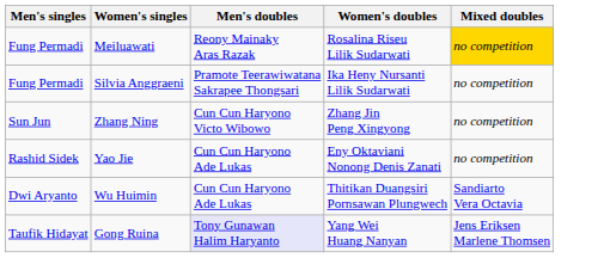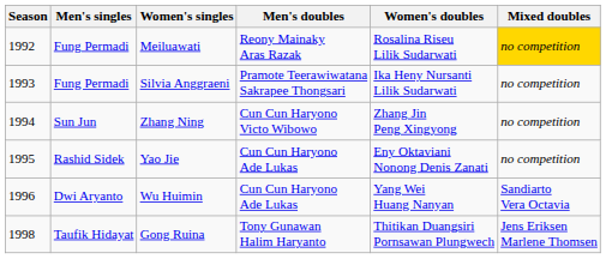 <table class=wikitable style="font-size:90%;">
 <tr>
+<th>Season</th>
 <th>Men's singles</th>
 <th>Women's singles</th>
 <th>Men's doubles</th>
 <th>Women's doubles</th>
 <th>Mixed doubles</th>
 </tr>
 <tr>
+<td>1992 </td>
 <td> <a href='#'>Fung Permadi</a></td>
 <td> <a href='#'>Meiluawati</a></td>
 <td> <a href='#'>Reony Mainaky</a> <br>  <a href='#'>Aras Razak</a></td>
 <td> <a href='#'>Rosalina Riseu</a> <br>  <a href='#'>Lilik Sudarwati</a></td>
 <td style="background: gold;"><em>no competition</em></td>
 </tr>
 <tr>
+<td>1993 </td>
 <td> <a href='#'>Fung Permadi</a></td>
 <td> <a href='#'>Silvia Anggraeni</a></td>
 <td> <a href='#'>Pramote Teerawiwatana</a> <br>  <a href='#'>Sakrapee Thongsari</a></td>
 <td> <a href='#'>Ika Heny Nursanti</a> <br>  <a href='#'>Lilik Sudarwati</a></td>
 <td><em>no competition</em></td>
 </tr>
 <tr>
+<td>1994 </td>
 <td> <a href='#'>Sun Jun</a></td>
 <td> <a href='#'>Zhang Ning</a></td>
 <td> <a href='#'>Cun Cun Haryono</a> <br>  <a href='#'>Victo Wibowo</a></td>
 <td> <a href='#'>Zhang Jin</a> <br>  <a href='#'>Peng Xingyong</a></td>
 <td><em>no competition</em></td>
 </tr>
 <tr>
+<td>1995 </td>
 <td> <a href='#'>Rashid Sidek</a></td>
 <td> <a href='#'>Yao Jie</a></td>
 <td> <a href='#'>Cun Cun Haryono</a> <br>  <a href='#'>Ade Lukas</a></td>
 <td> <a href='#'>Eny Oktaviani</a> <br>  <a href='#'>Nonong Denis Zanati</a></td>
 <td><em>no competition</em></td>
 </tr>
 <tr>
+<td>1996 </td>
 <td> <a href='#'>Dwi Aryanto</a></td>
 <td> <a href='#'>Wu Huimin</a></td>
 <td> <a href='#'>Cun Cun Haryono</a> <br>  <a href='#'>Ade Lukas</a></td>
-<td> <a href='#'>Thitikan Duangsiri</a> <br>  <a href='#'>Pornsawan Plungwech</a></td>
+<td> <a href='#'>Yang Wei</a> <br>  <a href='#'>Huang Nanyan</a></td>
 <td> <a href='#'>Sandiarto</a> <br>  <a href='#'>Vera Octavia</a></td>
 </tr>
 <tr>
+<td>1998 </td>
 <td> <a href='#'>Taufik Hidayat</a></td>
 <td> <a href='#'>Gong Ruina</a></td>
-<td style="background: lavender;"> <a href='#'>Tony Gunawan</a> <br>  <a href='#'>Halim Haryanto</a></td>
-<td> <a href='#'>Yang Wei</a> <br>  <a href='#'>Huang Nanyan</a></td>
+<td> <a href='#'>Tony Gunawan</a> <br>  <a href='#'>Halim Haryanto</a></td>
+<td> <a href='#'>Thitikan Duangsiri</a> <br>  <a href='#'>Pornsawan Plungwech</a></td>
 <td> <a href='#'>Jens Eriksen</a> <br>  <a href='#'>Marlene Thomsen</a></td>
 </tr>
 </table>
